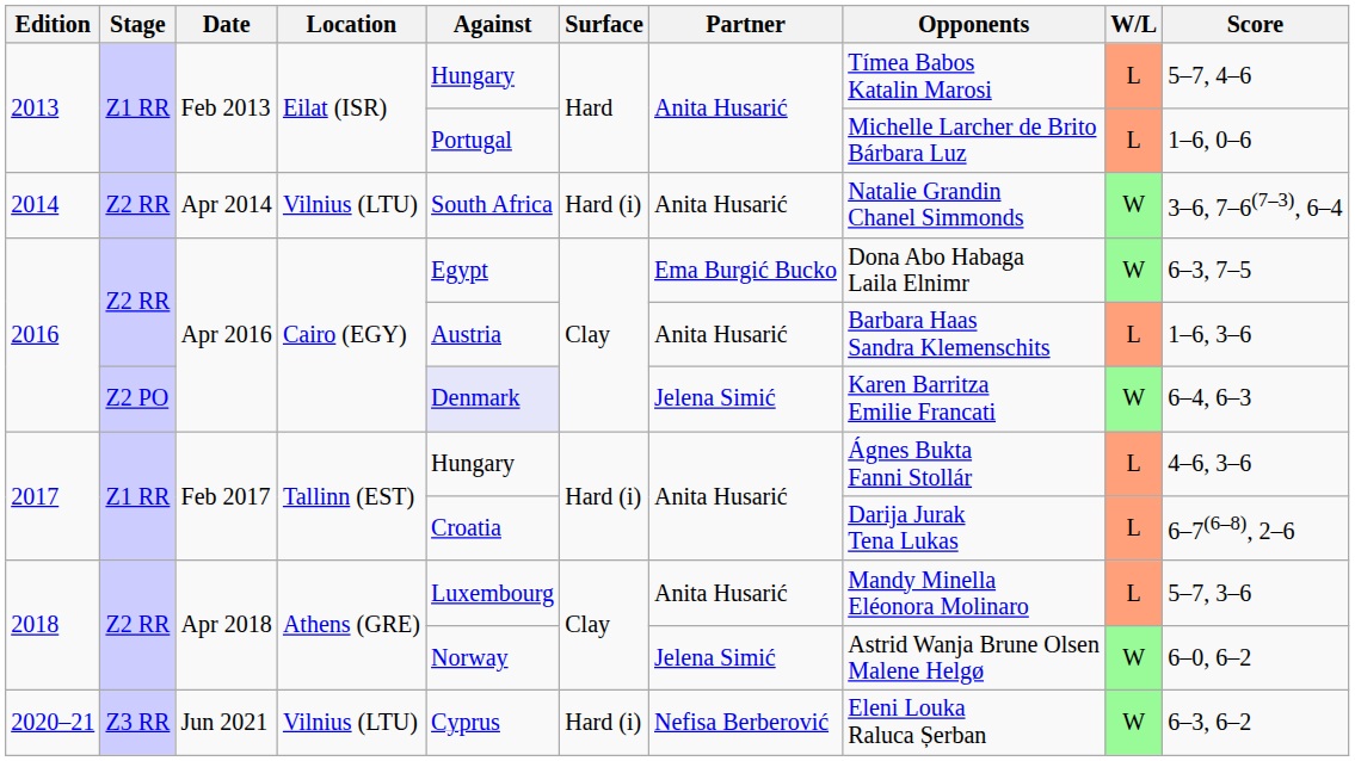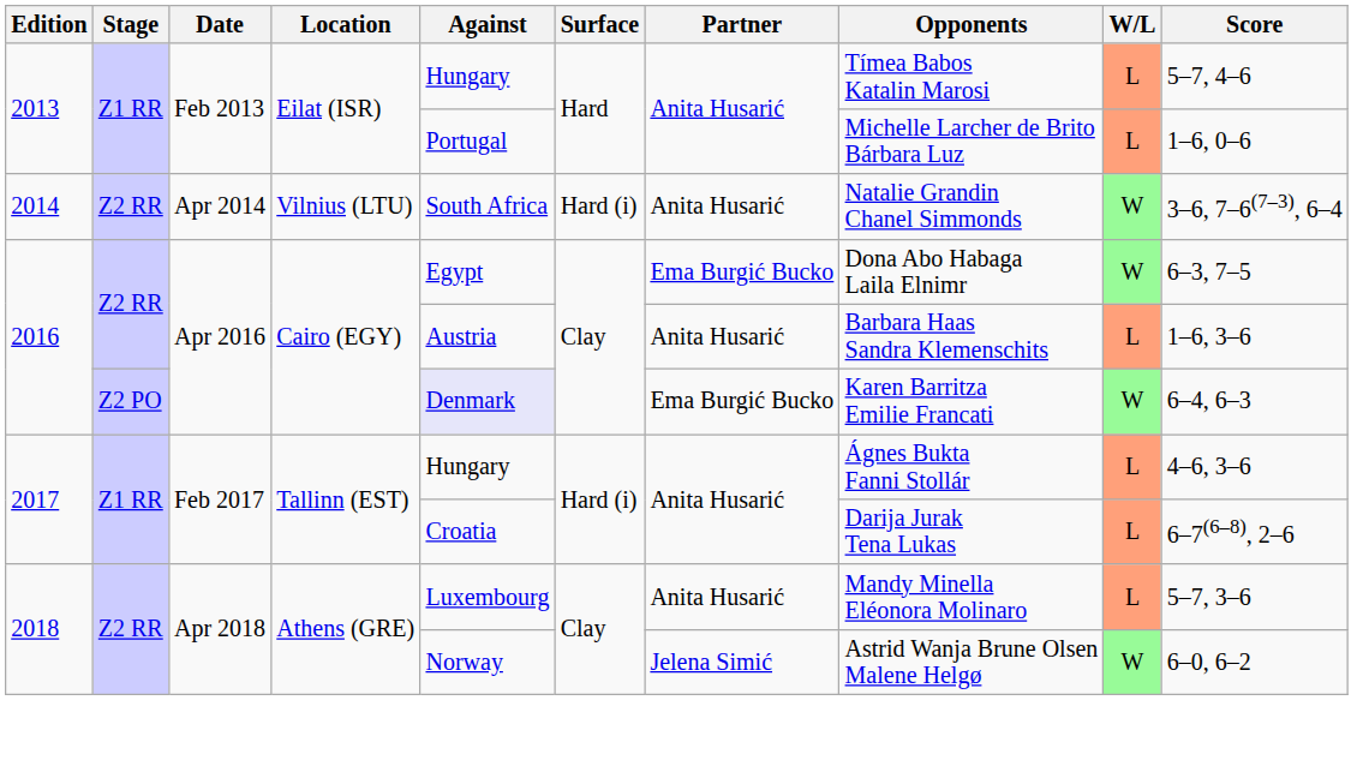 <table class=wikitable>
 <tr>
 <th>Edition</th>
 <th>Stage</th>
 <th>Date</th>
 <th>Location</th>
 <th>Against</th>
 <th>Surface</th>
 <th>Partner</th>
 <th>Opponents</th>
 <th>W/L</th>
 <th>Score</th>
 </tr>
 <tr>
 <td rowspan=2><a href='#'>2013</a></td>
 <td style="background:#CCCCFF;" rowspan=2><a href='#'>Z1 RR</a></td>
 <td rowspan="2">Feb 2013</td>
 <td rowspan=2><a href='#'>Eilat</a> (ISR)</td>
 <td> <a href='#'>Hungary</a></td>
 <td rowspan=2>Hard</td>
 <td rowspan=2><a href='#'>Anita Husarić</a></td>
 <td><a href='#'>Tímea Babos</a> <br> <a href='#'>Katalin Marosi</a></td>
 <td style="text-align:center; background:#ffa07a;">L</td>
 <td>5–7, 4–6</td>
 </tr>
 <tr>
 <td> <a href='#'>Portugal</a></td>
 <td><a href='#'>Michelle Larcher de Brito</a> <br> <a href='#'>Bárbara Luz</a></td>
 <td style="text-align:center; background:#ffa07a;">L</td>
 <td>1–6, 0–6</td>
 </tr>
 <tr>
 <td><a href='#'>2014</a></td>
 <td style="background:#CCCCFF;"><a href='#'>Z2 RR</a></td>
 <td>Apr 2014</td>
 <td><a href='#'>Vilnius</a> (LTU)</td>
 <td> <a href='#'>South Africa</a></td>
 <td>Hard (i)</td>
 <td>Anita Husarić</td>
 <td><a href='#'>Natalie Grandin</a> <br> <a href='#'>Chanel Simmonds</a></td>
 <td style="text-align:center; background:#98fb98;">W</td>
 <td>3–6, 7–6<sup>(7–3)</sup>, 6–4</td>
 </tr>
 <tr>
 <td rowspan=3><a href='#'>2016</a></td>
 <td style="background:#CCCCFF;" rowspan=2><a href='#'>Z2 RR</a></td>
 <td rowspan="3">Apr 2016</td>
 <td rowspan=3><a href='#'>Cairo</a> (EGY)</td>
 <td> <a href='#'>Egypt</a></td>
 <td rowspan=3>Clay</td>
 <td><a href='#'>Ema Burgić Bucko</a></td>
 <td>Dona Abo Habaga <br> Laila Elnimr</td>
 <td style="text-align:center; background:#98fb98;">W</td>
 <td>6–3, 7–5</td>
 </tr>
 <tr>
 <td> <a href='#'>Austria</a></td>
 <td>Anita Husarić</td>
 <td><a href='#'>Barbara Haas</a> <br> <a href='#'>Sandra Klemenschits</a></td>
 <td style="text-align:center; background:#ffa07a;">L</td>
 <td>1–6, 3–6</td>
 </tr>
 <tr>
 <td style="background:#CCCCFF;"><a href='#'>Z2 PO</a></td>
 <td style="background: lavender;"> <a href='#'>Denmark</a></td>
-<td><a href='#'>Jelena Simić</a></td>
+<td>Ema Burgić Bucko</td>
 <td><a href='#'>Karen Barritza</a> <br> <a href='#'>Emilie Francati</a></td>
 <td style="text-align:center; background:#98fb98;">W</td>
 <td>6–4, 6–3</td>
 </tr>
 <tr>
 <td rowspan=2><a href='#'>2017</a></td>
 <td style="background:#CCCCFF;" rowspan=2><a href='#'>Z1 RR</a></td>
 <td rowspan="2">Feb 2017</td>
 <td rowspan=2><a href='#'>Tallinn</a> (EST)</td>
 <td> Hungary</td>
 <td rowspan=2>Hard (i)</td>
 <td rowspan=2>Anita Husarić</td>
 <td><a href='#'>Ágnes Bukta</a> <br> <a href='#'>Fanni Stollár</a></td>
 <td style="text-align:center; background:#ffa07a;">L</td>
 <td>4–6, 3–6</td>
 </tr>
 <tr>
 <td> <a href='#'>Croatia</a></td>
 <td><a href='#'>Darija Jurak</a> <br> <a href='#'>Tena Lukas</a></td>
 <td style="text-align:center; background:#ffa07a;">L</td>
 <td>6–7<sup>(6–8)</sup>, 2–6</td>
 </tr>
 <tr>
 <td rowspan=2><a href='#'>2018</a></td>
 <td style="background:#CCCCFF;" rowspan=2><a href='#'>Z2 RR</a></td>
 <td rowspan="2">Apr 2018</td>
 <td rowspan=2><a href='#'>Athens</a> (GRE)</td>
 <td> <a href='#'>Luxembourg</a></td>
 <td rowspan=2>Clay</td>
 <td>Anita Husarić</td>
 <td><a href='#'>Mandy Minella</a> <br> <a href='#'>Eléonora Molinaro</a></td>
 <td style="text-align:center; background:#ffa07a;">L</td>
 <td>5–7, 3–6</td>
 </tr>
 <tr>
 <td> <a href='#'>Norway</a></td>
 <td><a href='#'>Jelena Simić</a></td>
 <td>Astrid Wanja Brune Olsen <br> <a href='#'>Malene Helgø</a></td>
 <td style="text-align:center; background:#98fb98;">W</td>
 <td>6–0, 6–2</td>
 </tr>
-<tr>
-<td><a href='#'>2020–21</a></td>
-<td style="background:#CCCCFF;"><a href='#'>Z3 RR</a></td>
-<td>Jun 2021</td>
-<td><a href='#'>Vilnius</a> (LTU)</td>
-<td> <a href='#'>Cyprus</a></td>
-<td>Hard (i)</td>
-<td><a href='#'>Nefisa Berberović</a></td>
-<td><a href='#'>Eleni Louka</a> <br> Raluca Șerban</td>
-<td style="text-align:center; background:#98fb98;">W</td>
-<td>6–3, 6–2</td>
-</tr>
 </table>
